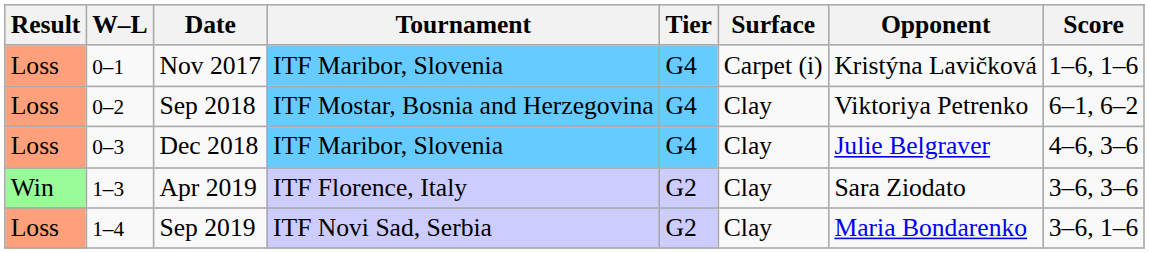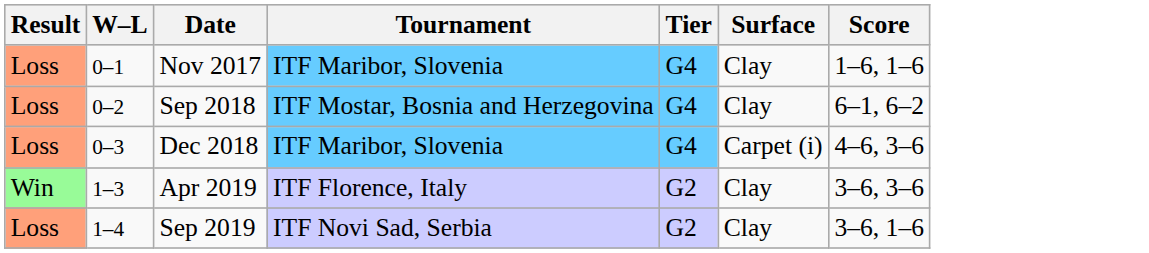 <table class="sortable wikitable">
 <tr>
 <th>Result</th>
 <th class="unsortable">W–L</th>
 <th>Date</th>
 <th>Tournament</th>
 <th>Tier</th>
 <th>Surface</th>
-<th>Opponent</th>
 <th class="unsortable">Score</th>
 </tr>
 <tr>
 <td bgcolor=ffa07a>Loss</td>
 <td><small>0–1</small></td>
 <td>Nov 2017</td>
 <td style="background:#6cf;">ITF Maribor, Slovenia</td>
 <td style="background:#6cf;">G4</td>
-<td>Carpet (i)</td>
-<td> Kristýna Lavičková</td>
+<td>Clay</td>
 <td>1–6, 1–6</td>
 </tr>
 <tr>
 <td bgcolor=ffa07a>Loss</td>
 <td><small>0–2</small></td>
 <td>Sep 2018</td>
 <td style="background:#6cf;">ITF Mostar, Bosnia and Herzegovina</td>
 <td style="background:#6cf;">G4</td>
 <td>Clay</td>
-<td> Viktoriya Petrenko</td>
 <td>6–1, 6–2</td>
 </tr>
 <tr>
 <td bgcolor=ffa07a>Loss</td>
 <td><small>0–3</small></td>
 <td>Dec 2018</td>
 <td style="background:#6cf;">ITF Maribor, Slovenia</td>
 <td style="background:#6cf;">G4</td>
-<td>Clay</td>
-<td> <a href='#'>Julie Belgraver</a></td>
+<td>Carpet (i)</td>
 <td>4–6, 3–6</td>
 </tr>
 <tr>
 <td bgcolor=98fb98>Win</td>
 <td><small>1–3</small></td>
 <td>Apr 2019</td>
 <td style="background:#ccf;">ITF Florence, Italy</td>
 <td style="background:#ccf;">G2</td>
 <td>Clay</td>
-<td> Sara Ziodato</td>
 <td>3–6, 3–6</td>
 </tr>
 <tr>
 <td bgcolor=ffa07a>Loss</td>
 <td><small>1–4</small></td>
 <td>Sep 2019</td>
 <td style="background:#ccf;">ITF Novi Sad, Serbia</td>
 <td style="background:#ccf;">G2</td>
 <td>Clay</td>
-<td> <a href='#'>Maria Bondarenko</a></td>
 <td>3–6, 1–6</td>
 </tr>
 </table>
